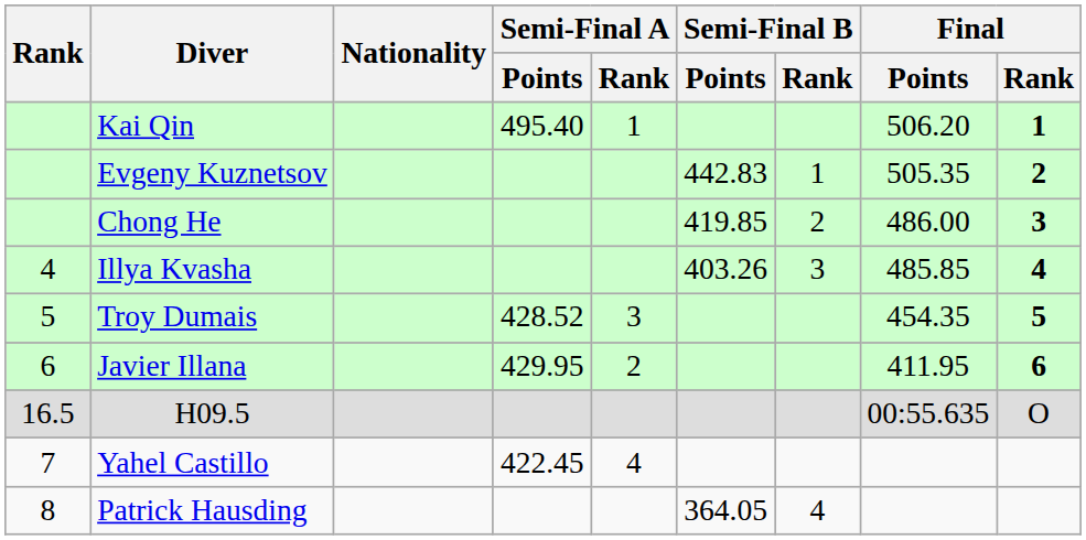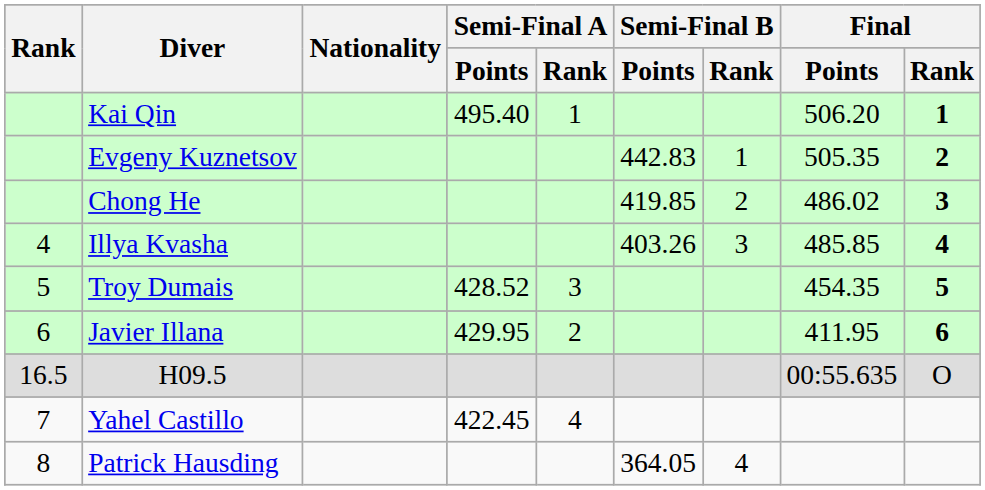 <table class="wikitable" style="text-align:center">
 <tr>
 <th rowspan="2">Rank</th>
 <th rowspan="2">Diver</th>
 <th rowspan="2">Nationality</th>
 <th colspan="2">Semi-Final A</th>
 <th colspan="2">Semi-Final B</th>
 <th colspan="2">Final</th>
 </tr>
 <tr>
 <th>Points</th>
 <th>Rank</th>
 <th>Points</th>
 <th>Rank</th>
 <th>Points</th>
 <th>Rank</th>
 </tr>
 <tr bgcolor=ccffcc>
 <td></td>
 <td align=left><a href='#'>Kai Qin</a></td>
 <td align=left></td>
 <td>495.40</td>
 <td>1</td>
 <td></td>
 <td></td>
 <td>506.20</td>
 <td><strong>1</strong></td>
 </tr>
 <tr bgcolor=ccffcc>
 <td></td>
 <td align=left><a href='#'>Evgeny Kuznetsov</a></td>
 <td align=left></td>
 <td></td>
 <td></td>
 <td>442.83</td>
 <td>1</td>
 <td>505.35</td>
 <td><strong>2</strong></td>
 </tr>
 <tr bgcolor=ccffcc>
 <td></td>
 <td align=left><a href='#'>Chong He</a></td>
 <td align=left></td>
 <td></td>
 <td></td>
 <td>419.85</td>
 <td>2</td>
-<td>486.00</td>
+<td>486.02</td>
 <td><strong>3</strong></td>
 </tr>
 <tr bgcolor=ccffcc>
 <td>4</td>
 <td align=left><a href='#'>Illya Kvasha</a></td>
 <td align=left></td>
 <td></td>
 <td></td>
 <td>403.26</td>
 <td>3</td>
 <td>485.85</td>
 <td><strong>4</strong></td>
 </tr>
 <tr bgcolor=ccffcc>
 <td>5</td>
 <td align=left><a href='#'>Troy Dumais</a></td>
 <td align=left></td>
 <td>428.52</td>
 <td>3</td>
 <td></td>
 <td></td>
 <td>454.35</td>
 <td><strong>5</strong></td>
 </tr>
 <tr bgcolor=ccffcc>
 <td>6</td>
 <td align=left><a href='#'>Javier Illana</a></td>
 <td align=left></td>
 <td>429.95</td>
 <td>2</td>
 <td></td>
 <td></td>
 <td>411.95</td>
 <td><strong>6</strong></td>
 </tr>
 <tr bgcolor=#DDDDDD>
 <td><span>16.5</span></td>
 <td><span>H09.5</span></td>
 <td></td>
 <td></td>
 <td></td>
 <td></td>
 <td></td>
 <td><span>00:55.635</span></td>
 <td><span>O</span></td>
 </tr>
 <tr>
 <td>7</td>
 <td align=left><a href='#'>Yahel Castillo</a></td>
 <td align=left></td>
 <td>422.45</td>
 <td>4</td>
 <td></td>
 <td></td>
 <td></td>
 <td></td>
 </tr>
 <tr>
 <td>8</td>
 <td align=left><a href='#'>Patrick Hausding</a></td>
 <td align=left></td>
 <td></td>
 <td></td>
 <td>364.05</td>
 <td>4</td>
 <td></td>
 <td></td>
 </tr>
 </table>
